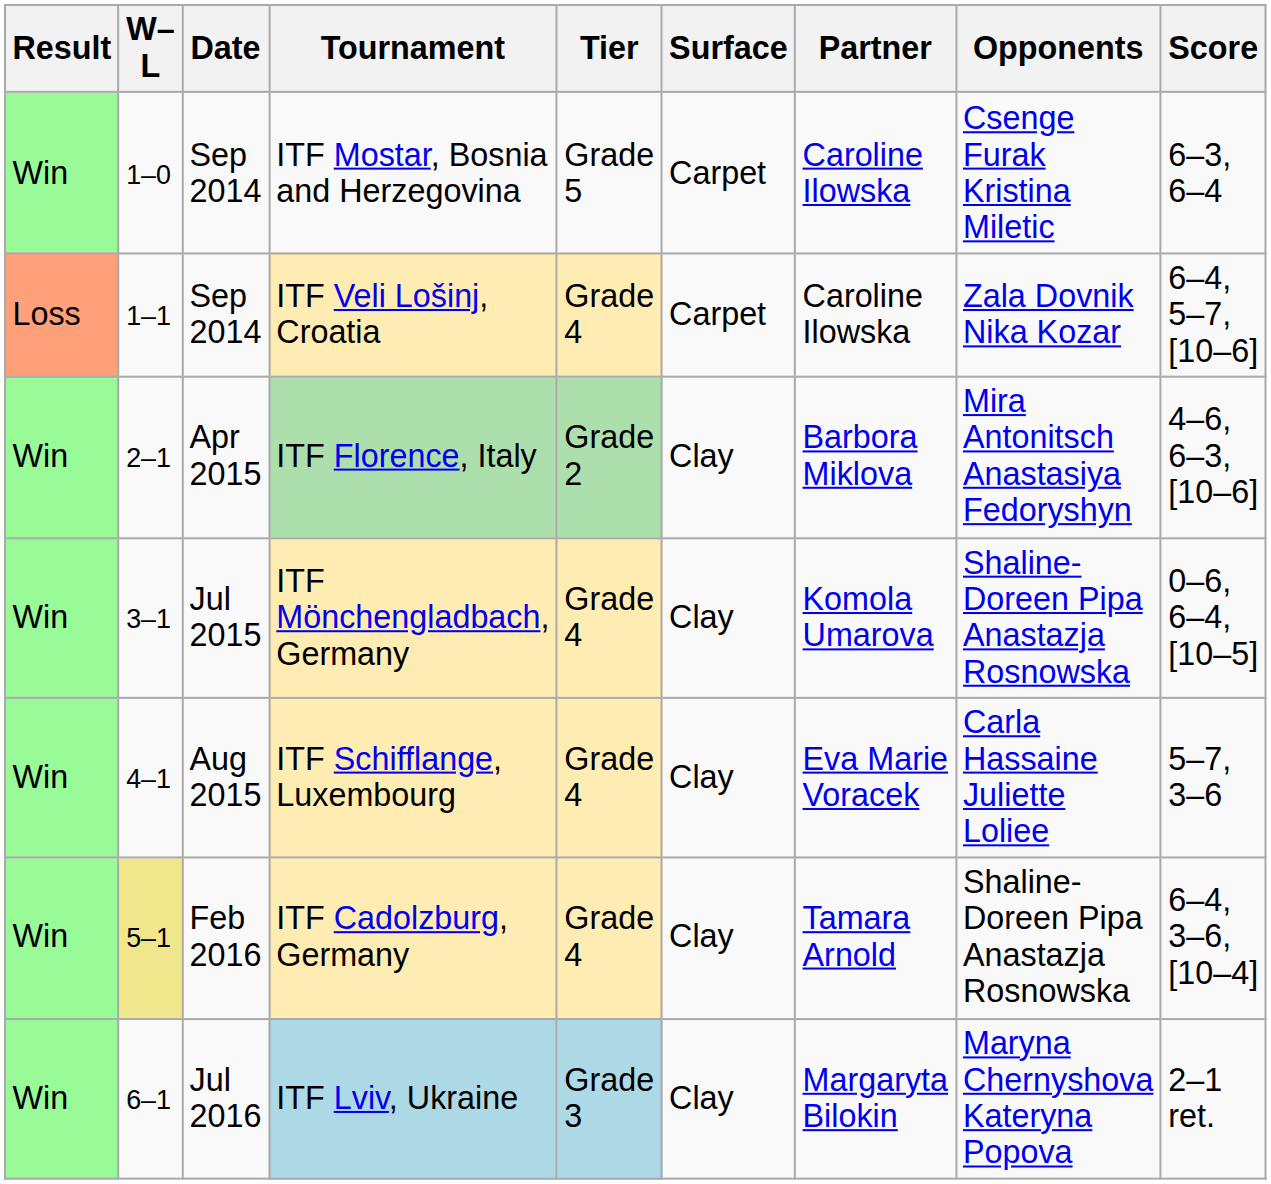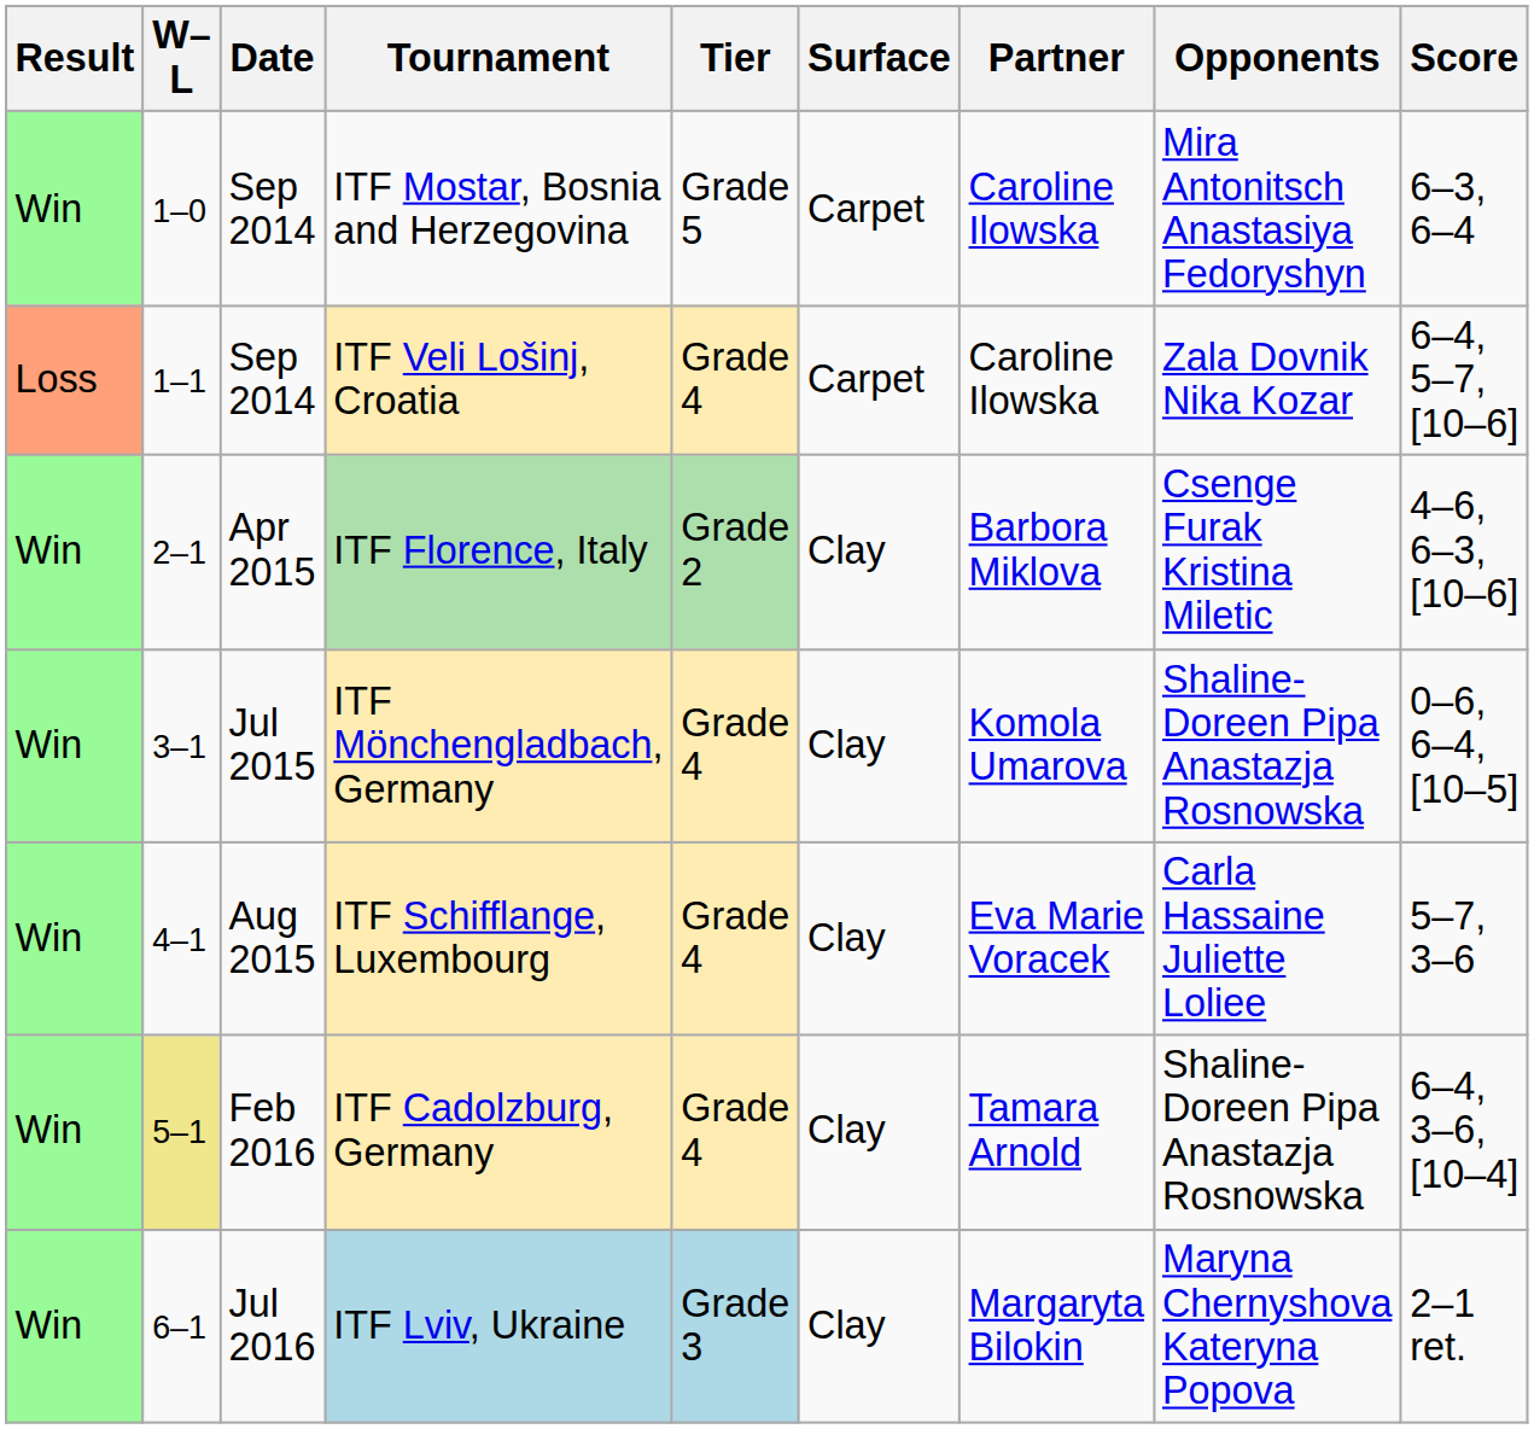 <table class="wikitable sortable">
 <tr>
 <th>Result</th>
 <th class="unsortable">W–L</th>
 <th>Date</th>
 <th>Tournament</th>
 <th>Tier</th>
 <th>Surface</th>
 <th>Partner</th>
 <th>Opponents</th>
 <th class="unsortable">Score</th>
 </tr>
 <tr>
 <td bgcolor="98FB98">Win</td>
 <td><small>1–0</small></td>
 <td>Sep 2014</td>
 <td>ITF <a href='#'>Mostar</a>, Bosnia and Herzegovina</td>
 <td>Grade 5</td>
 <td>Carpet</td>
 <td> <a href='#'>Caroline Ilowska</a></td>
-<td> <a href='#'>Csenge Furak</a> <br>  <a href='#'>Kristina Miletic</a></td>
+<td> <a href='#'>Mira Antonitsch</a> <br>  <a href='#'>Anastasiya Fedoryshyn</a></td>
 <td>6–3, 6–4</td>
 </tr>
 <tr>
 <td bgcolor="ffa07a">Loss</td>
 <td><small>1–1</small></td>
 <td>Sep 2014</td>
 <td bgcolor="ffecb2">ITF <a href='#'>Veli Lošinj</a>, Croatia</td>
 <td bgcolor="ffecb2">Grade 4</td>
 <td>Carpet</td>
 <td> Caroline Ilowska</td>
 <td> <a href='#'>Zala Dovnik</a> <br>  <a href='#'>Nika Kozar</a></td>
 <td>6–4, 5–7, [10–6]</td>
 </tr>
 <tr>
 <td bgcolor="98FB98">Win</td>
 <td><small>2–1</small></td>
 <td>Apr 2015</td>
 <td bgcolor="ADDFAD">ITF <a href='#'>Florence</a>, Italy</td>
 <td bgcolor="ADDFAD">Grade 2</td>
 <td>Clay</td>
 <td> <a href='#'>Barbora Miklova</a></td>
-<td> <a href='#'>Mira Antonitsch</a> <br>  <a href='#'>Anastasiya Fedoryshyn</a></td>
+<td> <a href='#'>Csenge Furak</a> <br>  <a href='#'>Kristina Miletic</a></td>
 <td>4–6, 6–3, [10–6]</td>
 </tr>
 <tr>
 <td bgcolor="98FB98">Win</td>
 <td><small>3–1</small></td>
 <td>Jul 2015</td>
 <td bgcolor="ffecb2">ITF <a href='#'>Mönchengladbach</a>, Germany</td>
 <td bgcolor="ffecb2">Grade 4</td>
 <td>Clay</td>
 <td> <a href='#'>Komola Umarova</a></td>
 <td> <a href='#'>Shaline-Doreen Pipa</a> <br>  <a href='#'>Anastazja Rosnowska</a></td>
 <td>0–6, 6–4, [10–5]</td>
 </tr>
 <tr>
 <td bgcolor="98FB98">Win</td>
 <td><small>4–1</small></td>
 <td>Aug 2015</td>
 <td bgcolor="ffecb2">ITF <a href='#'>Schifflange</a>, Luxembourg</td>
 <td bgcolor="ffecb2">Grade 4</td>
 <td>Clay</td>
 <td> <a href='#'>Eva Marie Voracek</a></td>
 <td> <a href='#'>Carla Hassaine</a> <br>  <a href='#'>Juliette Loliee</a></td>
 <td>5–7, 3–6</td>
 </tr>
 <tr>
 <td bgcolor="98FB98">Win</td>
 <td style="background: khaki;"><small>5–1</small></td>
 <td>Feb 2016</td>
 <td bgcolor="ffecb2">ITF <a href='#'>Cadolzburg</a>, Germany</td>
 <td bgcolor="ffecb2">Grade 4</td>
 <td>Clay</td>
 <td> <a href='#'>Tamara Arnold</a></td>
 <td> Shaline-Doreen Pipa <br>  Anastazja Rosnowska</td>
 <td>6–4, 3–6, [10–4]</td>
 </tr>
 <tr>
 <td bgcolor="98FB98">Win</td>
 <td><small>6–1</small></td>
 <td>Jul 2016</td>
 <td bgcolor="lightblue">ITF <a href='#'>Lviv</a>, Ukraine</td>
 <td bgcolor="lightblue">Grade 3</td>
 <td>Clay</td>
 <td> <a href='#'>Margaryta Bilokin</a></td>
 <td> <a href='#'>Maryna Chernyshova</a> <br>  <a href='#'>Kateryna Popova</a></td>
 <td>2–1 ret.</td>
 </tr>
 </table>
